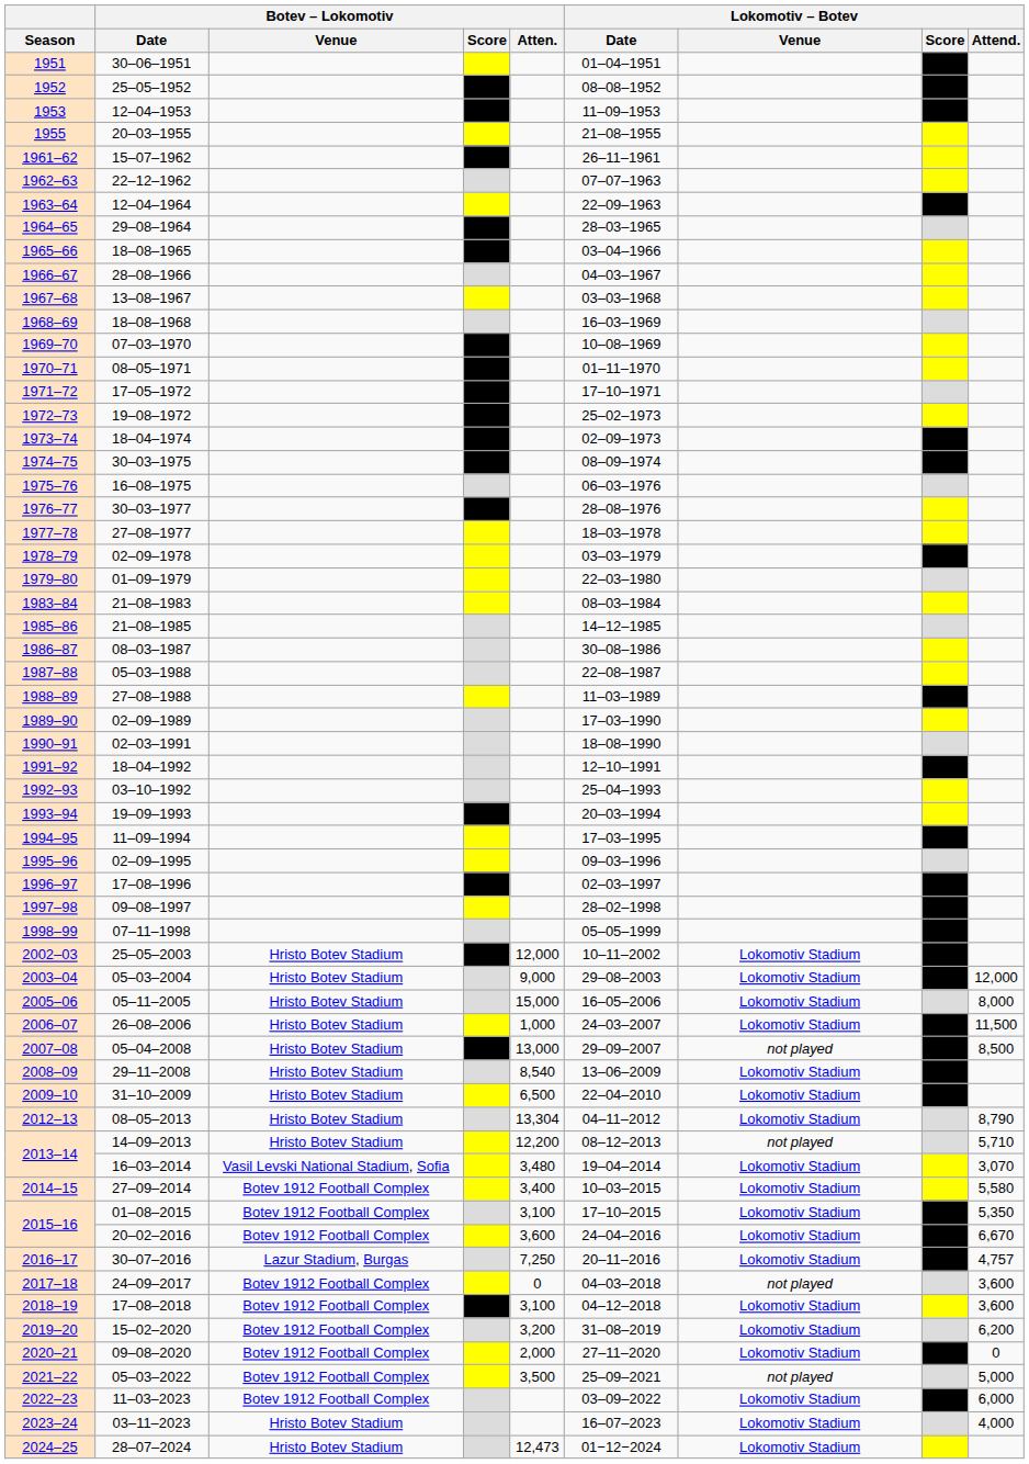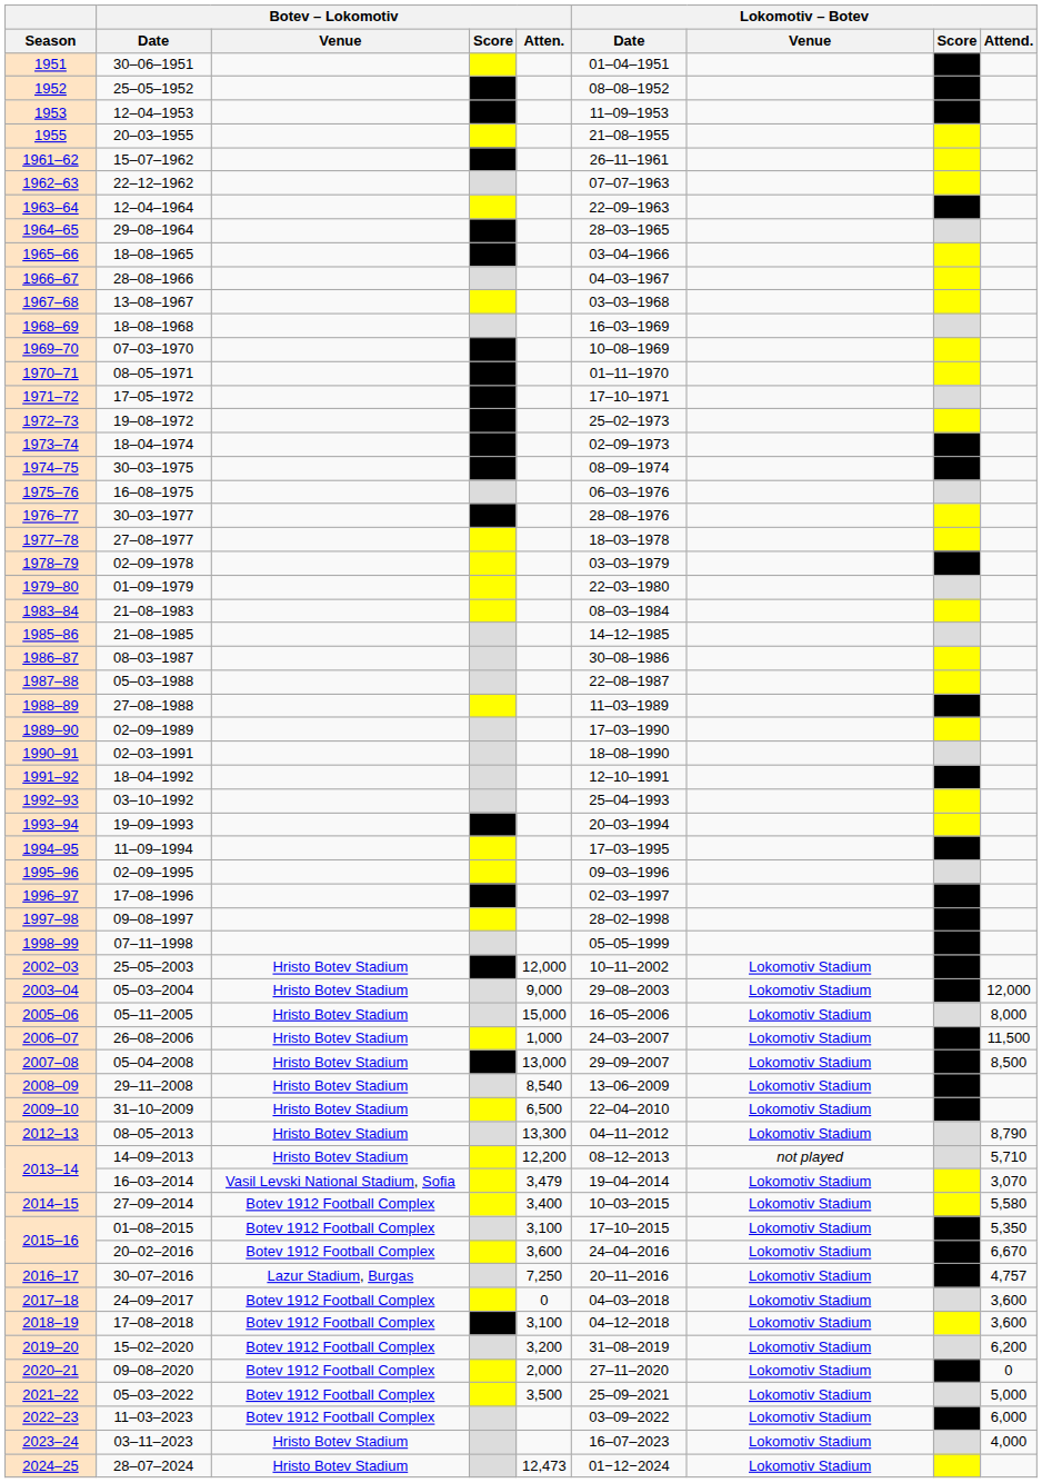 <table class="wikitable" style="text-align: center; font-size: 12px">
 <tr bgcolor=#f5f5f5>
 <th></th>
 <th colspan=4>Botev – Lokomotiv</th>
 <th colspan=4>Lokomotiv – Botev</th>
 </tr>
 <tr>
 <th width="70">Season</th>
 <th width="90">Date</th>
 <th width="210">Venue</th>
 <th width="30">Score</th>
 <th width="40">Atten.</th>
 <th width="90">Date</th>
 <th width="200">Venue</th>
 <th width="30">Score</th>
 <th width="40">Attend.</th>
 </tr>
 <tr>
 <td bgcolor=#ffe4c4 rowspan="1"><a href='#'>1951</a></td>
 <td>30–06–1951</td>
 <td></td>
 <td bgcolor=yellow></td>
 <td align="center"></td>
 <td>01–04–1951</td>
 <td></td>
 <td bgcolor=black></td>
 <td align="center"></td>
 </tr>
 <tr>
 <td bgcolor=#ffe4c4 rowspan="1"><a href='#'>1952</a></td>
 <td>25–05–1952</td>
 <td></td>
 <td bgcolor=black></td>
 <td align="center"></td>
 <td>08–08–1952</td>
 <td></td>
 <td bgcolor=black></td>
 <td align="center"></td>
 </tr>
 <tr>
 <td bgcolor=#ffe4c4 rowspan="1"><a href='#'>1953</a></td>
 <td>12–04–1953</td>
 <td></td>
 <td bgcolor=black></td>
 <td align="center"></td>
 <td>11–09–1953</td>
 <td></td>
 <td bgcolor=black></td>
 <td align="center"></td>
 </tr>
 <tr>
 <td bgcolor=#ffe4c4 rowspan="1"><a href='#'>1955</a></td>
 <td>20–03–1955</td>
 <td></td>
 <td bgcolor=yellow></td>
 <td align="center"></td>
 <td>21–08–1955</td>
 <td></td>
 <td bgcolor=yellow></td>
 <td align="center"></td>
 </tr>
 <tr>
 <td bgcolor=#ffe4c4 rowspan="1"><a href='#'>1961–62</a></td>
 <td>15–07–1962</td>
 <td></td>
 <td bgcolor=black></td>
 <td align="center"></td>
 <td>26–11–1961</td>
 <td></td>
 <td bgcolor=yellow></td>
 <td align="center"></td>
 </tr>
 <tr>
 <td bgcolor=#ffe4c4 rowspan="1"><a href='#'>1962–63</a></td>
 <td>22–12–1962</td>
 <td></td>
 <td bgcolor=DCDCDC></td>
 <td align="center"></td>
 <td>07–07–1963</td>
 <td></td>
 <td bgcolor=yellow></td>
 <td align="center"></td>
 </tr>
 <tr>
 <td bgcolor=#ffe4c4 rowspan="1"><a href='#'>1963–64</a></td>
 <td>12–04–1964</td>
 <td></td>
 <td bgcolor=yellow></td>
 <td align="center"></td>
 <td>22–09–1963</td>
 <td></td>
 <td bgcolor=black></td>
 <td align="center"></td>
 </tr>
 <tr>
 <td bgcolor=#ffe4c4 rowspan="1"><a href='#'>1964–65</a></td>
 <td>29–08–1964</td>
 <td></td>
 <td bgcolor=black></td>
 <td align="center"></td>
 <td>28–03–1965</td>
 <td></td>
 <td bgcolor=DCDCDC></td>
 <td align="center"></td>
 </tr>
 <tr>
 <td bgcolor=#ffe4c4 rowspan="1"><a href='#'>1965–66</a></td>
 <td>18–08–1965</td>
 <td></td>
 <td bgcolor=black></td>
 <td align="center"></td>
 <td>03–04–1966</td>
 <td></td>
 <td bgcolor=yellow></td>
 <td align="center"></td>
 </tr>
 <tr>
 <td bgcolor=#ffe4c4 rowspan="1"><a href='#'>1966–67</a></td>
 <td>28–08–1966</td>
 <td></td>
 <td bgcolor=DCDCDC></td>
 <td align="center"></td>
 <td>04–03–1967</td>
 <td></td>
 <td bgcolor=yellow></td>
 <td align="center"></td>
 </tr>
 <tr>
 <td bgcolor=#ffe4c4 rowspan="1"><a href='#'>1967–68</a></td>
 <td>13–08–1967</td>
 <td></td>
 <td bgcolor=yellow></td>
 <td align="center"></td>
 <td>03–03–1968</td>
 <td></td>
 <td bgcolor=yellow></td>
 <td align="center"></td>
 </tr>
 <tr>
 <td bgcolor=#ffe4c4 rowspan="1"><a href='#'>1968–69</a></td>
 <td>18–08–1968</td>
 <td></td>
 <td bgcolor=DCDCDC></td>
 <td align="center"></td>
 <td>16–03–1969</td>
 <td></td>
 <td bgcolor=DCDCDC></td>
 <td align="center"></td>
 </tr>
 <tr>
 <td bgcolor=#ffe4c4 rowspan="1"><a href='#'>1969–70</a></td>
 <td>07–03–1970</td>
 <td></td>
 <td bgcolor=black></td>
 <td align="center"></td>
 <td>10–08–1969</td>
 <td></td>
 <td bgcolor=yellow></td>
 <td align="center"></td>
 </tr>
 <tr>
 <td bgcolor=#ffe4c4 rowspan="1"><a href='#'>1970–71</a></td>
 <td>08–05–1971</td>
 <td></td>
 <td bgcolor=black></td>
 <td align="center"></td>
 <td>01–11–1970</td>
 <td></td>
 <td bgcolor=yellow></td>
 <td align="center"></td>
 </tr>
 <tr>
 <td bgcolor=#ffe4c4 rowspan="1"><a href='#'>1971–72</a></td>
 <td>17–05–1972</td>
 <td></td>
 <td bgcolor=black></td>
 <td align="center"></td>
 <td>17–10–1971</td>
 <td></td>
 <td bgcolor=DCDCDC></td>
 <td align="center"></td>
 </tr>
 <tr>
 <td bgcolor=#ffe4c4 rowspan="1"><a href='#'>1972–73</a></td>
 <td>19–08–1972</td>
 <td></td>
 <td bgcolor=black></td>
 <td align="center"></td>
 <td>25–02–1973</td>
 <td></td>
 <td bgcolor=yellow></td>
 <td align="center"></td>
 </tr>
 <tr>
 <td bgcolor=#ffe4c4 rowspan="1"><a href='#'>1973–74</a></td>
 <td>18–04–1974</td>
 <td></td>
 <td bgcolor=black></td>
 <td align="center"></td>
 <td>02–09–1973</td>
 <td></td>
 <td bgcolor=black></td>
 <td align="center"></td>
 </tr>
 <tr>
 <td bgcolor=#ffe4c4 rowspan="1"><a href='#'>1974–75</a></td>
 <td>30–03–1975</td>
 <td></td>
 <td bgcolor=black></td>
 <td align="center"></td>
 <td>08–09–1974</td>
 <td></td>
 <td bgcolor=black></td>
 <td align="center"></td>
 </tr>
 <tr>
 <td bgcolor=#ffe4c4 rowspan="1"><a href='#'>1975–76</a></td>
 <td>16–08–1975</td>
 <td></td>
 <td bgcolor=DCDCDC></td>
 <td align="center"></td>
 <td>06–03–1976</td>
 <td></td>
 <td bgcolor=DCDCDC></td>
 <td align="center"></td>
 </tr>
 <tr>
 <td bgcolor=#ffe4c4 rowspan="1"><a href='#'>1976–77</a></td>
 <td>30–03–1977</td>
 <td></td>
 <td bgcolor=black></td>
 <td align="center"></td>
 <td>28–08–1976</td>
 <td></td>
 <td bgcolor=yellow></td>
 <td align="center"></td>
 </tr>
 <tr>
 <td bgcolor=#ffe4c4 rowspan="1"><a href='#'>1977–78</a></td>
 <td>27–08–1977</td>
 <td></td>
 <td bgcolor=yellow></td>
 <td align="center"></td>
 <td>18–03–1978</td>
 <td></td>
 <td bgcolor=yellow></td>
 <td align="center"></td>
 </tr>
 <tr>
 <td bgcolor=#ffe4c4 rowspan="1"><a href='#'>1978–79</a></td>
 <td>02–09–1978</td>
 <td></td>
 <td bgcolor=yellow></td>
 <td align="center"></td>
 <td>03–03–1979</td>
 <td></td>
 <td bgcolor=black></td>
 <td align="center"></td>
 </tr>
 <tr>
 <td bgcolor=#ffe4c4 rowspan="1"><a href='#'>1979–80</a></td>
 <td>01–09–1979</td>
 <td></td>
 <td bgcolor=yellow></td>
 <td align="center"></td>
 <td>22–03–1980</td>
 <td></td>
 <td bgcolor=DCDCDC></td>
 <td align="center"></td>
 </tr>
 <tr>
 <td bgcolor=#ffe4c4 rowspan="1"><a href='#'>1983–84</a></td>
 <td>21–08–1983</td>
 <td></td>
 <td bgcolor=yellow></td>
 <td align="center"></td>
 <td>08–03–1984</td>
 <td></td>
 <td bgcolor=yellow></td>
 <td align="center"></td>
 </tr>
 <tr>
 <td bgcolor=#ffe4c4 rowspan="1"><a href='#'>1985–86</a></td>
 <td>21–08–1985</td>
 <td></td>
 <td bgcolor=DCDCDC></td>
 <td align="center"></td>
 <td>14–12–1985</td>
 <td></td>
 <td bgcolor=DCDCDC></td>
 <td align="center"></td>
 </tr>
 <tr>
 <td bgcolor=#ffe4c4 rowspan="1"><a href='#'>1986–87</a></td>
 <td>08–03–1987</td>
 <td></td>
 <td bgcolor=DCDCDC></td>
 <td align="center"></td>
 <td>30–08–1986</td>
 <td></td>
 <td bgcolor=yellow></td>
 <td align="center"></td>
 </tr>
 <tr>
 <td bgcolor=#ffe4c4 rowspan="1"><a href='#'>1987–88</a></td>
 <td>05–03–1988</td>
 <td></td>
 <td bgcolor=DCDCDC></td>
 <td align="center"></td>
 <td>22–08–1987</td>
 <td></td>
 <td bgcolor=yellow></td>
 <td align="center"></td>
 </tr>
 <tr>
 <td bgcolor=#ffe4c4 rowspan="1"><a href='#'>1988–89</a></td>
 <td>27–08–1988</td>
 <td></td>
 <td bgcolor=yellow></td>
 <td align="center"></td>
 <td>11–03–1989</td>
 <td></td>
 <td bgcolor=black></td>
 <td align="center"></td>
 </tr>
 <tr>
 <td bgcolor=#ffe4c4 rowspan="1"><a href='#'>1989–90</a></td>
 <td>02–09–1989</td>
 <td></td>
 <td bgcolor=DCDCDC></td>
 <td align="center"></td>
 <td>17–03–1990</td>
 <td></td>
 <td bgcolor=yellow></td>
 <td align="center"></td>
 </tr>
 <tr>
 <td bgcolor=#ffe4c4 rowspan="1"><a href='#'>1990–91</a></td>
 <td>02–03–1991</td>
 <td></td>
 <td bgcolor=DCDCDC></td>
 <td align="center"></td>
 <td>18–08–1990</td>
 <td></td>
 <td bgcolor=DCDCDC></td>
 <td align="center"></td>
 </tr>
 <tr>
 <td bgcolor=#ffe4c4 rowspan="1"><a href='#'>1991–92</a></td>
 <td>18–04–1992</td>
 <td></td>
 <td bgcolor=DCDCDC></td>
 <td align="center"></td>
 <td>12–10–1991</td>
 <td></td>
 <td bgcolor=black></td>
 <td align="center"></td>
 </tr>
 <tr>
 <td bgcolor=#ffe4c4 rowspan="1"><a href='#'>1992–93</a></td>
 <td>03–10–1992</td>
 <td></td>
 <td bgcolor=DCDCDC></td>
 <td align="center"></td>
 <td>25–04–1993</td>
 <td></td>
 <td bgcolor=yellow></td>
 <td align="center"></td>
 </tr>
 <tr>
 <td bgcolor=#ffe4c4 rowspan="1"><a href='#'>1993–94</a></td>
 <td>19–09–1993</td>
 <td></td>
 <td bgcolor=black></td>
 <td align="center"></td>
 <td>20–03–1994</td>
 <td></td>
 <td bgcolor=yellow></td>
 <td align="center"></td>
 </tr>
 <tr>
 <td bgcolor=#ffe4c4 rowspan="1"><a href='#'>1994–95</a></td>
 <td>11–09–1994</td>
 <td></td>
 <td bgcolor=yellow></td>
 <td align="center"></td>
 <td>17–03–1995</td>
 <td></td>
 <td bgcolor=black></td>
 <td align="center"></td>
 </tr>
 <tr>
 <td bgcolor=#ffe4c4 rowspan="1"><a href='#'>1995–96</a></td>
 <td>02–09–1995</td>
 <td></td>
 <td bgcolor=yellow></td>
 <td align="center"></td>
 <td>09–03–1996</td>
 <td></td>
 <td bgcolor=DCDCDC></td>
 <td align="center"></td>
 </tr>
 <tr>
 <td bgcolor=#ffe4c4 rowspan="1"><a href='#'>1996–97</a></td>
 <td>17–08–1996</td>
 <td></td>
 <td bgcolor=black></td>
 <td align="center"></td>
 <td>02–03–1997</td>
 <td></td>
 <td bgcolor=black></td>
 <td align="center"></td>
 </tr>
 <tr>
 <td bgcolor=#ffe4c4 rowspan="1"><a href='#'>1997–98</a></td>
 <td>09–08–1997</td>
 <td></td>
 <td bgcolor=yellow></td>
 <td align="center"></td>
 <td>28–02–1998</td>
 <td></td>
 <td bgcolor=black></td>
 <td align="center"></td>
 </tr>
 <tr>
 <td bgcolor=#ffe4c4 rowspan="1"><a href='#'>1998–99</a></td>
 <td>07–11–1998</td>
 <td></td>
 <td bgcolor=DCDCDC></td>
 <td align="center"></td>
 <td>05–05–1999</td>
 <td></td>
 <td bgcolor=black></td>
 <td align="center"></td>
 </tr>
 <tr>
 <td bgcolor=#ffe4c4 rowspan="1"><a href='#'>2002–03</a></td>
 <td>25–05–2003</td>
 <td><a href='#'>Hristo Botev Stadium</a></td>
 <td bgcolor=black></td>
 <td align="center">12,000</td>
 <td>10–11–2002</td>
 <td><a href='#'>Lokomotiv Stadium</a></td>
 <td bgcolor=black></td>
 <td align="center"></td>
 </tr>
 <tr>
 <td bgcolor=#ffe4c4 rowspan="1"><a href='#'>2003–04</a></td>
 <td>05–03–2004</td>
 <td><a href='#'>Hristo Botev Stadium</a></td>
 <td bgcolor=DCDCDC></td>
 <td align="center">9,000</td>
 <td>29–08–2003</td>
 <td><a href='#'>Lokomotiv Stadium</a></td>
 <td bgcolor=black></td>
 <td align="center">12,000</td>
 </tr>
 <tr>
 <td bgcolor=#ffe4c4 rowspan="1"><a href='#'>2005–06</a></td>
 <td>05–11–2005</td>
 <td><a href='#'>Hristo Botev Stadium</a></td>
 <td bgcolor=DCDCDC></td>
 <td align="center">15,000</td>
 <td>16–05–2006</td>
 <td><a href='#'>Lokomotiv Stadium</a></td>
 <td bgcolor=DCDCDC></td>
 <td align="center">8,000</td>
 </tr>
 <tr>
 <td bgcolor=#ffe4c4 rowspan="1"><a href='#'>2006–07</a></td>
 <td>26–08–2006</td>
 <td><a href='#'>Hristo Botev Stadium</a></td>
 <td bgcolor=yellow></td>
 <td align="center">1,000</td>
 <td>24–03–2007</td>
 <td><a href='#'>Lokomotiv Stadium</a></td>
 <td bgcolor=black></td>
 <td align="center">11,500</td>
 </tr>
 <tr>
 <td bgcolor=#ffe4c4 rowspan="1"><a href='#'>2007–08</a></td>
 <td>05–04–2008</td>
 <td><a href='#'>Hristo Botev Stadium</a></td>
 <td bgcolor=black></td>
 <td align="center">13,000</td>
 <td>29–09–2007</td>
-<td><em>not played</em></td>
+<td><a href='#'>Lokomotiv Stadium</a></td>
 <td bgcolor=black></td>
 <td align="center">8,500</td>
 </tr>
 <tr>
 <td bgcolor=#ffe4c4 rowspan="1"><a href='#'>2008–09</a></td>
 <td>29–11–2008</td>
 <td><a href='#'>Hristo Botev Stadium</a></td>
 <td bgcolor=DCDCDC></td>
 <td align="center">8,540</td>
 <td>13–06–2009</td>
 <td><a href='#'>Lokomotiv Stadium</a></td>
 <td bgcolor=black></td>
 <td align="center"></td>
 </tr>
 <tr>
 <td bgcolor=#ffe4c4 rowspan="1"><a href='#'>2009–10</a></td>
 <td>31–10–2009</td>
 <td><a href='#'>Hristo Botev Stadium</a></td>
 <td bgcolor=yellow></td>
 <td align="center">6,500</td>
 <td>22–04–2010</td>
 <td><a href='#'>Lokomotiv Stadium</a></td>
 <td bgcolor=black></td>
 <td align="center"></td>
 </tr>
 <tr>
 <td bgcolor=#ffe4c4 rowspan="1"><a href='#'>2012–13</a></td>
 <td>08–05–2013</td>
 <td><a href='#'>Hristo Botev Stadium</a></td>
 <td bgcolor=DCDCDC></td>
-<td align="center">13,304</td>
+<td align="center">13,300</td>
 <td>04–11–2012</td>
 <td><a href='#'>Lokomotiv Stadium</a></td>
 <td bgcolor=DCDCDC></td>
 <td align="center">8,790</td>
 </tr>
 <tr>
 <td bgcolor=#ffe4c4 rowspan="2"><a href='#'>2013–14</a></td>
 <td>14–09–2013</td>
 <td><a href='#'>Hristo Botev Stadium</a></td>
 <td bgcolor=yellow></td>
 <td align="center">12,200</td>
 <td>08–12–2013</td>
 <td><em>not played</em></td>
 <td bgcolor=DCDCDC></td>
 <td align="center">5,710</td>
 </tr>
 <tr>
 <td>16–03–2014</td>
 <td><a href='#'>Vasil Levski National Stadium</a>, <a href='#'>Sofia</a></td>
 <td bgcolor=yellow></td>
-<td align="center">3,480</td>
+<td align="center">3,479</td>
 <td>19–04–2014</td>
 <td><a href='#'>Lokomotiv Stadium</a></td>
 <td bgcolor=yellow></td>
 <td align="center">3,070</td>
 </tr>
 <tr>
 <td bgcolor=#ffe4c4 rowspan="1"><a href='#'>2014–15</a></td>
 <td>27–09–2014</td>
 <td><a href='#'>Botev 1912 Football Complex</a></td>
 <td bgcolor=yellow></td>
 <td align="center">3,400</td>
 <td>10–03–2015</td>
 <td><a href='#'>Lokomotiv Stadium</a></td>
 <td bgcolor=yellow></td>
 <td align="center">5,580</td>
 </tr>
 <tr>
 <td bgcolor=#ffe4c4 rowspan="2"><a href='#'>2015–16</a></td>
 <td>01–08–2015</td>
 <td><a href='#'>Botev 1912 Football Complex</a></td>
 <td bgcolor=DCDCDC></td>
 <td align="center">3,100</td>
 <td>17–10–2015</td>
 <td><a href='#'>Lokomotiv Stadium</a></td>
 <td bgcolor=black></td>
 <td align="center">5,350</td>
 </tr>
 <tr>
 <td>20–02–2016</td>
 <td><a href='#'>Botev 1912 Football Complex</a></td>
 <td bgcolor=yellow></td>
 <td align="center">3,600</td>
 <td>24–04–2016</td>
 <td><a href='#'>Lokomotiv Stadium</a></td>
 <td bgcolor=black></td>
 <td align="center">6,670</td>
 </tr>
 <tr>
 <td bgcolor=#ffe4c4 rowspan="1"><a href='#'>2016–17</a></td>
 <td>30–07–2016</td>
 <td><a href='#'>Lazur Stadium</a>, <a href='#'>Burgas</a></td>
 <td bgcolor=DCDCDC></td>
 <td align="center">7,250</td>
 <td>20–11–2016</td>
 <td><a href='#'>Lokomotiv Stadium</a></td>
 <td bgcolor=black></td>
 <td align="center">4,757</td>
 </tr>
 <tr>
 <td bgcolor=#ffe4c4 rowspan="1"><a href='#'>2017–18</a></td>
 <td>24–09–2017</td>
 <td><a href='#'>Botev 1912 Football Complex</a></td>
 <td bgcolor=yellow></td>
 <td align="center">0</td>
 <td>04–03–2018</td>
-<td><em>not played</em></td>
+<td><a href='#'>Lokomotiv Stadium</a></td>
 <td bgcolor=DCDCDC></td>
 <td align="center">3,600</td>
 </tr>
 <tr>
 <td bgcolor=#ffe4c4 rowspan="1"><a href='#'>2018–19</a></td>
 <td>17–08–2018</td>
 <td><a href='#'>Botev 1912 Football Complex</a></td>
 <td bgcolor=black></td>
 <td align="center">3,100</td>
 <td>04–12–2018</td>
 <td><a href='#'>Lokomotiv Stadium</a></td>
 <td bgcolor=yellow></td>
 <td align="center">3,600</td>
 </tr>
 <tr>
 <td bgcolor=#ffe4c4 rowspan="1"><a href='#'>2019–20</a></td>
 <td>15–02–2020</td>
 <td><a href='#'>Botev 1912 Football Complex</a></td>
 <td bgcolor=DCDCDC></td>
 <td align="center">3,200</td>
 <td>31–08–2019</td>
 <td><a href='#'>Lokomotiv Stadium</a></td>
 <td bgcolor=DCDCDC></td>
 <td align="center">6,200</td>
 </tr>
 <tr>
 <td bgcolor=#ffe4c4 rowspan="1"><a href='#'>2020–21</a></td>
 <td>09–08–2020</td>
 <td><a href='#'>Botev 1912 Football Complex</a></td>
 <td bgcolor=yellow></td>
 <td align="center">2,000</td>
 <td>27–11–2020</td>
 <td><a href='#'>Lokomotiv Stadium</a></td>
 <td bgcolor=black></td>
 <td align="center">0</td>
 </tr>
 <tr>
 <td bgcolor=#ffe4c4 rowspan="1"><a href='#'>2021–22</a></td>
 <td>05–03–2022</td>
 <td><a href='#'>Botev 1912 Football Complex</a></td>
 <td bgcolor=yellow></td>
 <td align="center">3,500</td>
 <td>25–09–2021</td>
-<td><em>not played</em></td>
+<td><a href='#'>Lokomotiv Stadium</a></td>
 <td bgcolor=DCDCDC></td>
 <td align="center">5,000</td>
 </tr>
 <tr>
 <td bgcolor=#ffe4c4 rowspan="1"><a href='#'>2022–23</a></td>
 <td>11–03–2023</td>
 <td><a href='#'>Botev 1912 Football Complex</a></td>
 <td bgcolor=DCDCDC></td>
 <td align="center"></td>
 <td>03–09–2022</td>
 <td><a href='#'>Lokomotiv Stadium</a></td>
 <td bgcolor=black></td>
 <td align="center">6,000</td>
 </tr>
 <tr>
 <td bgcolor=#ffe4c4 rowspan="1"><a href='#'>2023–24</a></td>
 <td>03–11–2023</td>
 <td><a href='#'>Hristo Botev Stadium</a></td>
 <td bgcolor=DCDCDC></td>
 <td align="center"></td>
 <td>16–07–2023</td>
 <td><a href='#'>Lokomotiv Stadium</a></td>
 <td bgcolor=DCDCDC></td>
 <td align="center">4,000</td>
 </tr>
 <tr>
 <td bgcolor=#ffe4c4 rowspan="1"><a href='#'>2024–25</a></td>
 <td>28–07–2024</td>
 <td><a href='#'>Hristo Botev Stadium</a></td>
 <td bgcolor=DCDCDC></td>
 <td align="center">12,473</td>
 <td>01−12−2024</td>
 <td><a href='#'>Lokomotiv Stadium</a></td>
 <td bgcolor=yellow></td>
 <td align="center"></td>
 </tr>
 </table>
